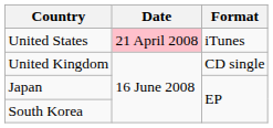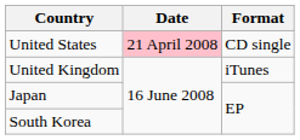 <table class="wikitable">
 <tr>
 <th>Country</th>
 <th>Date</th>
 <th>Format</th>
 </tr>
 <tr>
 <td>United States</td>
 <td style="background: pink;">21 April 2008</td>
-<td>iTunes</td>
+<td>CD single</td>
 </tr>
 <tr>
 <td>United Kingdom</td>
 <td rowspan="3">16 June 2008</td>
-<td>CD single</td>
+<td>iTunes</td>
 </tr>
 <tr>
 <td>Japan</td>
 <td rowspan="2">EP</td>
 </tr>
 <tr>
 <td>South Korea</td>
 </tr>
 </table>
